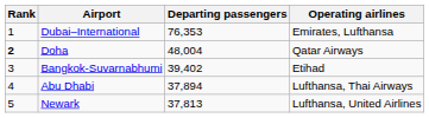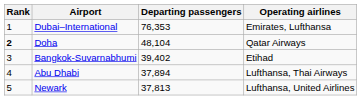 <table class="wikitable" style="font-size: 95%" width= align=right>
 <tr>
 <th>Rank</th>
 <th>Airport</th>
 <th>Departing passengers</th>
 <th>Operating airlines</th>
 </tr>
 <tr>
 <td>1</td>
 <td><a href='#'>Dubai–International</a></td>
 <td>76,353</td>
 <td>Emirates, Lufthansa</td>
 </tr>
 <tr>
 <td><strong>2</strong></td>
 <td><a href='#'>Doha</a></td>
-<td>48,004</td>
+<td>48,104</td>
 <td>Qatar Airways</td>
 </tr>
 <tr>
 <td>3</td>
 <td><a href='#'>Bangkok-Suvarnabhumi</a></td>
 <td>39,402</td>
 <td>Etihad</td>
 </tr>
 <tr>
 <td>4</td>
 <td><a href='#'>Abu Dhabi</a></td>
 <td>37,894</td>
 <td>Lufthansa, Thai Airways</td>
 </tr>
 <tr>
 <td>5</td>
 <td><a href='#'>Newark</a></td>
 <td>37,813</td>
 <td>Lufthansa, United Airlines</td>
 </tr>
 </table>
